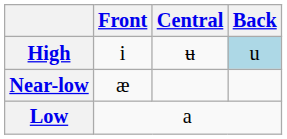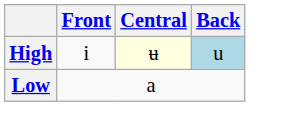 <table class="IPA wikitable">
 <tr>
 <th></th>
 <th><a href='#'>Front</a></th>
 <th><a href='#'>Central</a></th>
 <th><a href='#'>Back</a></th>
 </tr>
 <tr align=center>
 <th><a href='#'>High</a></th>
 <td>i</td>
-<td>ʉ</td>
+<td style="background: lightyellow;">ʉ</td>
 <td style="background: lightblue;">u</td>
-</tr>
-<tr align=center>
-<th><a href='#'>Near-low</a></th>
-<td>æ</td>
-<td></td>
-<td></td>
 </tr>
 <tr align=center>
 <th><a href='#'>Low</a></th>
 <td colspan="3">a</td>
 </tr>
 </table>
